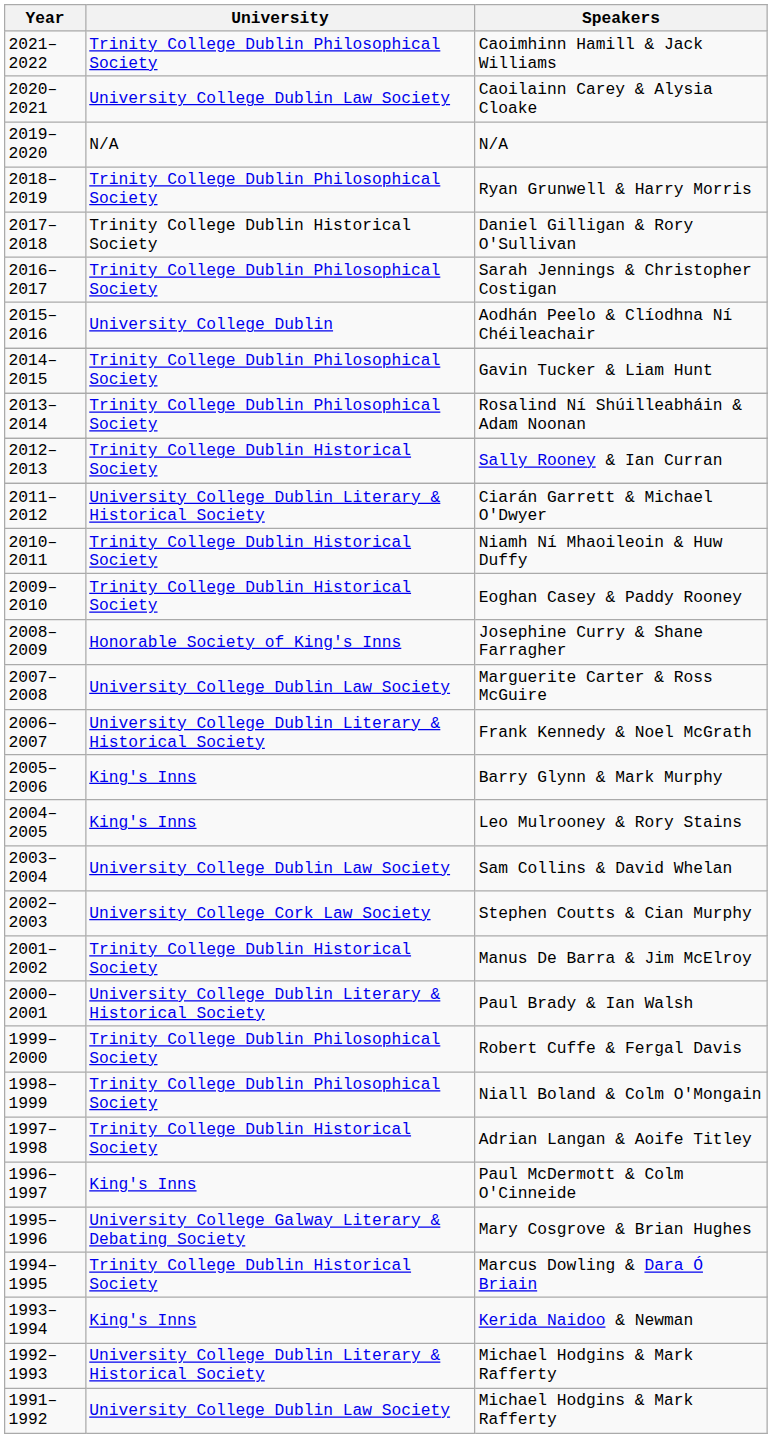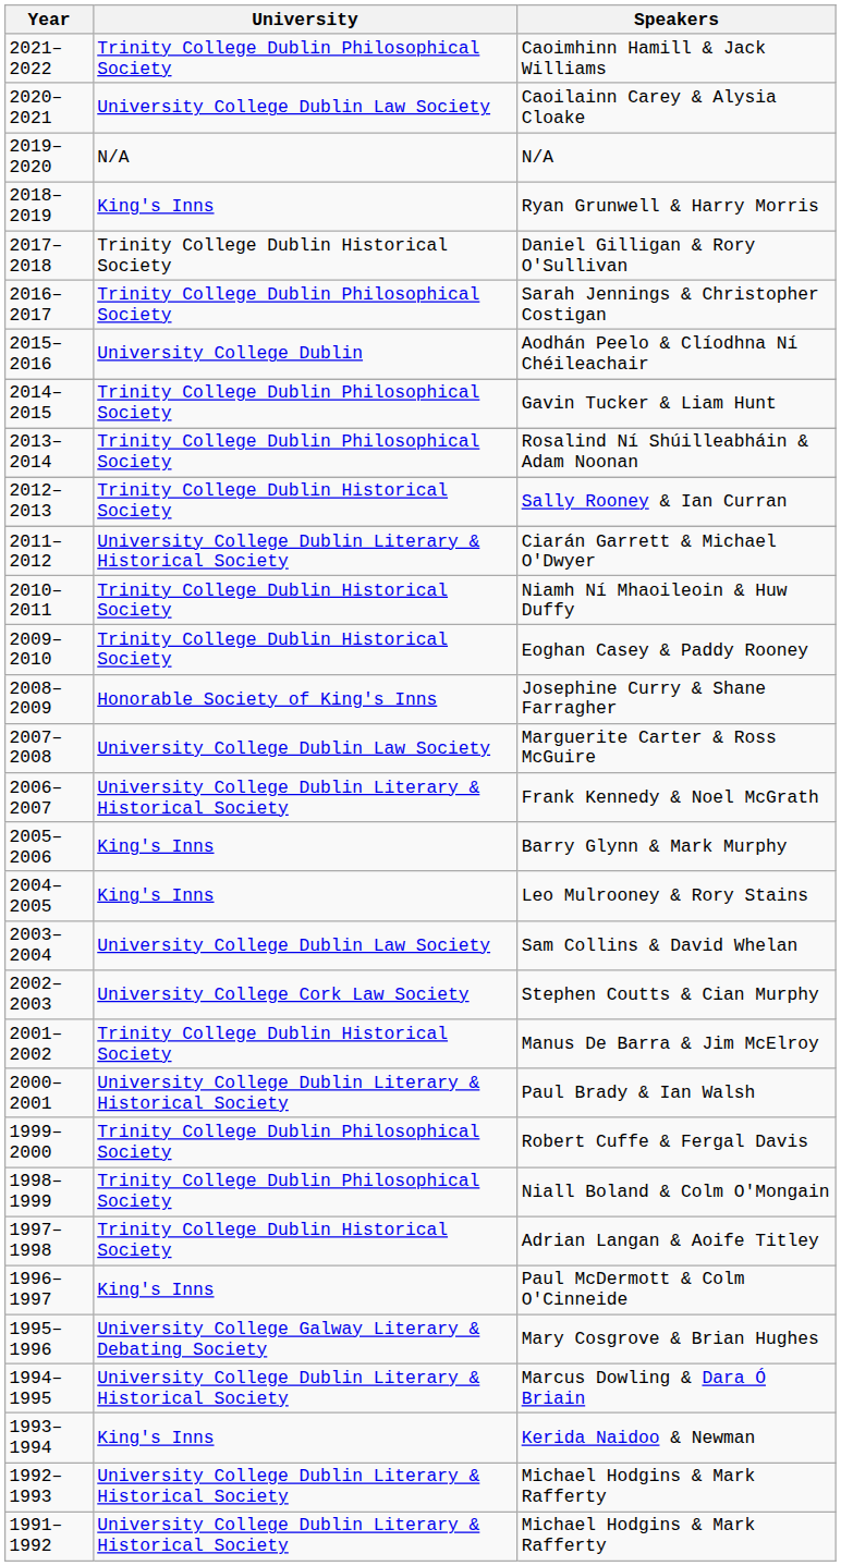 <table class="wikitable sortable">
 <tr>
 <th>Year</th>
 <th>University</th>
 <th>Speakers</th>
 </tr>
 <tr>
 <td>2021–2022</td>
 <td><a href='#'>Trinity College Dublin Philosophical Society</a></td>
 <td>Caoimhinn Hamill & Jack Williams</td>
 </tr>
 <tr>
 <td>2020–2021</td>
 <td><a href='#'>University College Dublin Law Society</a></td>
 <td>Caoilainn Carey & Alysia Cloake</td>
 </tr>
 <tr>
 <td>2019–2020</td>
 <td>N/A</td>
 <td>N/A</td>
 </tr>
 <tr>
 <td>2018–2019</td>
-<td><a href='#'>Trinity College Dublin Philosophical Society</a></td>
+<td><a href='#'>King's Inns</a></td>
 <td>Ryan Grunwell & Harry Morris</td>
 </tr>
 <tr>
 <td>2017–2018</td>
 <td>Trinity College Dublin Historical Society</td>
 <td>Daniel Gilligan & Rory O'Sullivan</td>
 </tr>
 <tr>
 <td>2016–2017</td>
 <td><a href='#'>Trinity College Dublin Philosophical Society</a></td>
 <td>Sarah Jennings & Christopher Costigan</td>
 </tr>
 <tr>
 <td>2015–2016</td>
 <td><a href='#'>University College Dublin</a></td>
 <td>Aodhán Peelo & Clíodhna Ní Chéileachair</td>
 </tr>
 <tr>
 </tr>
 <tr>
 <td>2014–2015</td>
 <td><a href='#'>Trinity College Dublin Philosophical Society</a></td>
 <td>Gavin Tucker & Liam Hunt</td>
 </tr>
 <tr>
 </tr>
 <tr>
 <td>2013–2014</td>
 <td><a href='#'>Trinity College Dublin Philosophical Society</a></td>
 <td>Rosalind Ní Shúilleabháin & Adam Noonan</td>
 </tr>
 <tr>
 </tr>
 <tr>
 <td>2012–2013</td>
 <td><a href='#'>Trinity College Dublin Historical Society</a></td>
 <td><a href='#'>Sally Rooney</a> & Ian Curran</td>
 </tr>
 <tr>
 </tr>
 <tr>
 <td>2011–2012</td>
 <td><a href='#'>University College Dublin Literary & Historical Society</a></td>
 <td>Ciarán Garrett & Michael O'Dwyer</td>
 </tr>
 <tr>
 <td>2010–2011</td>
 <td><a href='#'>Trinity College Dublin Historical Society</a></td>
 <td>Niamh Ní Mhaoileoin & Huw Duffy</td>
 </tr>
 <tr>
 <td>2009–2010</td>
 <td><a href='#'>Trinity College Dublin Historical Society</a></td>
 <td>Eoghan Casey & Paddy Rooney</td>
 </tr>
 <tr>
 <td>2008–2009</td>
 <td><a href='#'>Honorable Society of King's Inns</a></td>
 <td>Josephine Curry & Shane Farragher</td>
 </tr>
 <tr>
 <td>2007–2008</td>
 <td><a href='#'>University College Dublin Law Society</a></td>
 <td>Marguerite Carter & Ross McGuire</td>
 </tr>
 <tr>
 <td>2006–2007</td>
 <td><a href='#'>University College Dublin Literary & Historical Society</a></td>
 <td>Frank Kennedy & Noel McGrath</td>
 </tr>
 <tr>
 <td>2005–2006</td>
 <td><a href='#'>King's Inns</a></td>
 <td>Barry Glynn & Mark Murphy</td>
 </tr>
 <tr>
 <td>2004–2005</td>
 <td><a href='#'>King's Inns</a></td>
 <td>Leo Mulrooney & Rory Stains</td>
 </tr>
 <tr>
 <td>2003–2004</td>
 <td><a href='#'>University College Dublin Law Society</a></td>
 <td>Sam Collins & David Whelan</td>
 </tr>
 <tr>
 <td>2002–2003</td>
 <td><a href='#'>University College Cork Law Society</a></td>
 <td>Stephen Coutts & Cian Murphy</td>
 </tr>
 <tr>
 <td>2001–2002</td>
 <td><a href='#'>Trinity College Dublin Historical Society</a></td>
 <td>Manus De Barra & Jim McElroy</td>
 </tr>
 <tr>
 <td>2000–2001</td>
 <td><a href='#'>University College Dublin Literary & Historical Society</a></td>
 <td>Paul Brady & Ian Walsh</td>
 </tr>
 <tr>
 <td>1999–2000</td>
 <td><a href='#'>Trinity College Dublin Philosophical Society</a></td>
 <td>Robert Cuffe & Fergal Davis</td>
 </tr>
 <tr>
 <td>1998–1999</td>
 <td><a href='#'>Trinity College Dublin Philosophical Society</a></td>
 <td>Niall Boland & Colm O'Mongain</td>
 </tr>
 <tr>
 <td>1997–1998</td>
 <td><a href='#'>Trinity College Dublin Historical Society</a></td>
 <td>Adrian Langan & Aoife Titley</td>
 </tr>
 <tr>
 <td>1996–1997</td>
 <td><a href='#'>King's Inns</a></td>
 <td>Paul McDermott & Colm O'Cinneide</td>
 </tr>
 <tr>
 <td>1995–1996</td>
 <td><a href='#'>University College Galway Literary & Debating Society</a></td>
 <td>Mary Cosgrove & Brian Hughes</td>
 </tr>
 <tr>
 <td>1994–1995</td>
-<td><a href='#'>Trinity College Dublin Historical Society</a></td>
+<td><a href='#'>University College Dublin Literary & Historical Society</a></td>
 <td>Marcus Dowling & <a href='#'>Dara Ó Briain</a></td>
 </tr>
 <tr>
 <td>1993–1994</td>
 <td><a href='#'>King's Inns</a></td>
 <td><a href='#'>Kerida Naidoo</a> & Newman</td>
 </tr>
 <tr>
 <td>1992–1993</td>
 <td><a href='#'>University College Dublin Literary & Historical Society</a></td>
 <td>Michael Hodgins & Mark Rafferty</td>
 </tr>
 <tr>
 <td>1991–1992</td>
-<td><a href='#'>University College Dublin Law Society</a></td>
+<td><a href='#'>University College Dublin Literary & Historical Society</a></td>
 <td>Michael Hodgins & Mark Rafferty</td>
 </tr>
 </table>
